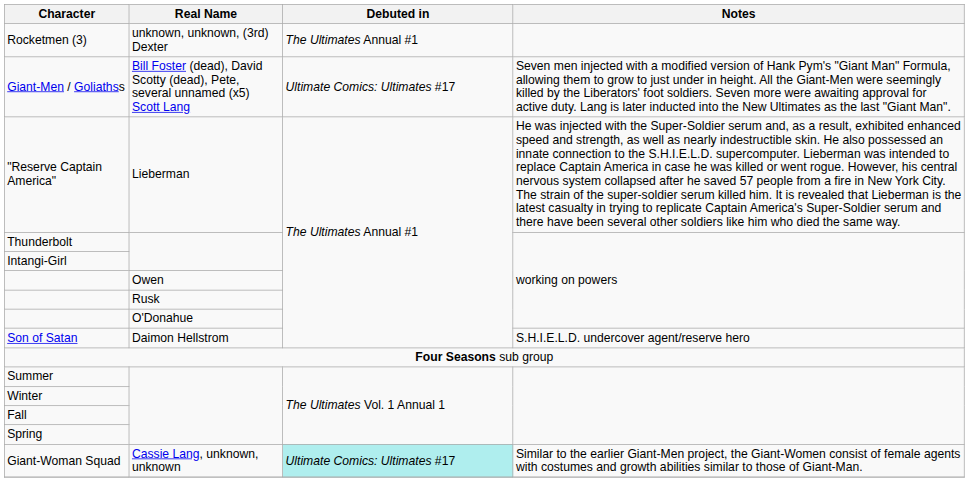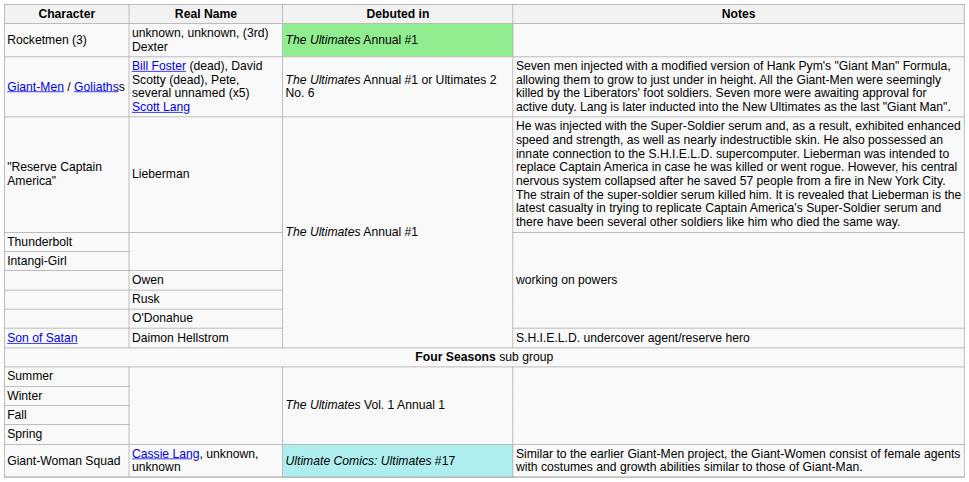 <table class="wikitable" width=100%>
 <tr>
 <th width=13%>Character</th>
 <th width=16%>Real Name</th>
 <th width=24%>Debuted in</th>
 <th width=47%>Notes</th>
 </tr>
 <tr>
 <td>Rocketmen (3)</td>
 <td>unknown, unknown, (3rd) Dexter</td>
-<td><em>The Ultimates</em> Annual #1</td>
+<td style="background: lightgreen;"><em>The Ultimates</em> Annual #1</td>
 <td></td>
 </tr>
 <tr>
 <td><a href='#'>Giant-Men</a> / <a href='#'>Goliaths</a>s</td>
 <td><a href='#'>Bill Foster</a> (dead), David Scotty (dead), Pete, several unnamed (x5) <a href='#'>Scott Lang</a></td>
-<td><em>Ultimate Comics: Ultimates</em> #17</td>
+<td><em>The Ultimates</em> Annual #1 or Ultimates 2 No. 6</td>
 <td>Seven men injected with a modified version of Hank Pym's "Giant Man" Formula, allowing them to grow to just under  in height. All the Giant-Men were seemingly killed by the Liberators' foot soldiers. Seven more were awaiting approval for active duty. Lang is later inducted into the New Ultimates as the last "Giant Man".</td>
 </tr>
 <tr>
 <td>"Reserve Captain America"</td>
 <td>Lieberman</td>
 <td rowspan=7><em>The Ultimates</em> Annual #1</td>
 <td>He was injected with the Super-Soldier serum and, as a result, exhibited enhanced speed and strength, as well as nearly indestructible skin. He also possessed an innate connection to the S.H.I.E.L.D. supercomputer. Lieberman was intended to replace Captain America in case he was killed or went rogue. However, his central nervous system collapsed after he saved 57 people from a fire in New York City. The strain of the super-soldier serum killed him. It is revealed that Lieberman is the latest casualty in trying to replicate Captain America's Super-Soldier serum and there have been several other soldiers like him who died the same way.</td>
 </tr>
 <tr>
 <td>Thunderbolt</td>
 <td rowspan=2></td>
 <td rowspan=5>working on powers</td>
 </tr>
 <tr>
 <td>Intangi-Girl</td>
 </tr>
 <tr>
 <td></td>
 <td>Owen</td>
 </tr>
 <tr>
 <td></td>
 <td>Rusk</td>
 </tr>
 <tr>
 <td></td>
 <td>O'Donahue</td>
 </tr>
 <tr>
 <td><a href='#'>Son of Satan</a></td>
 <td>Daimon Hellstrom</td>
 <td>S.H.I.E.L.D. undercover agent/reserve hero</td>
 </tr>
 <tr>
 <td colspan=4 align=center><strong>Four Seasons</strong> sub group</td>
 </tr>
 <tr>
 <td>Summer</td>
 <td rowspan=4></td>
 <td rowspan=4><em>The Ultimates</em> Vol. 1 Annual 1</td>
 <td rowspan=4></td>
 </tr>
 <tr>
 <td>Winter</td>
 </tr>
 <tr>
 <td>Fall</td>
 </tr>
 <tr>
 <td>Spring</td>
 </tr>
 <tr>
 <td>Giant-Woman Squad</td>
 <td><a href='#'>Cassie Lang</a>, unknown, unknown</td>
 <td style="background: paleturquoise;"><em>Ultimate Comics: Ultimates</em> #17</td>
 <td>Similar to the earlier Giant-Men project, the Giant-Women consist of female agents with costumes and growth abilities similar to those of Giant-Man.</td>
 </tr>
 <tr>
 </tr>
 </table>
